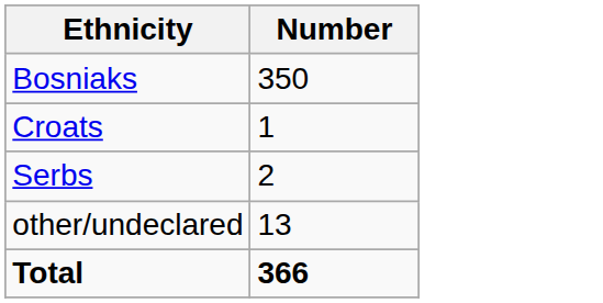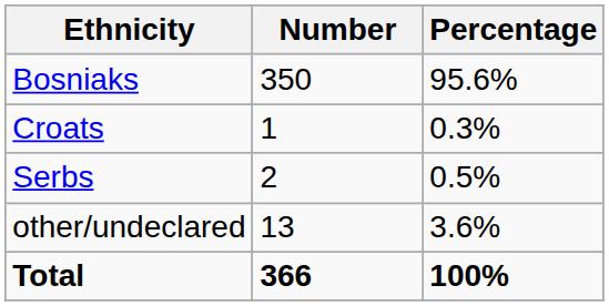 <table class="wikitable">
 <tr>
 <th width="100px">Ethnicity</th>
 <th width="80px">Number</th>
+<th width="80px">Percentage</th>
 </tr>
 <tr>
 <td><a href='#'>Bosniaks</a></td>
 <td>350</td>
+<td>95.6%</td>
 </tr>
 <tr>
 <td><a href='#'>Croats</a></td>
 <td>1</td>
+<td>0.3%</td>
 </tr>
 <tr>
 <td><a href='#'>Serbs</a></td>
 <td>2</td>
+<td>0.5%</td>
 </tr>
 <tr>
 <td>other/undeclared</td>
 <td>13</td>
+<td>3.6%</td>
 </tr>
 <tr>
 <td><strong>Total</strong></td>
 <td><strong>366</strong></td>
+<td><strong>100%</strong></td>
 </tr>
 </table>
